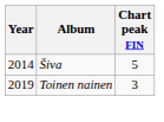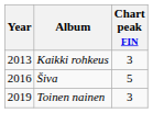 <table class="wikitable">
 <tr>
 <th>Year</th>
 <th>Album</th>
 <th>Chart <br>peak<br><small><a href='#'>FIN</a><br></small></th>
 </tr>
 <tr>
-<td>2014</td>
+<td>2013</td>
+<td><em>Kaikki rohkeus</em></td>
+<td style="text-align:center;">3</td>
+</tr>
+<tr>
+<td>2016</td>
 <td><em>Šiva</em></td>
 <td style="text-align:center;">5</td>
 </tr>
 <tr>
 <td>2019</td>
 <td><em>Toinen nainen</em></td>
 <td style="text-align:center;">3</td>
 </tr>
 </table>
